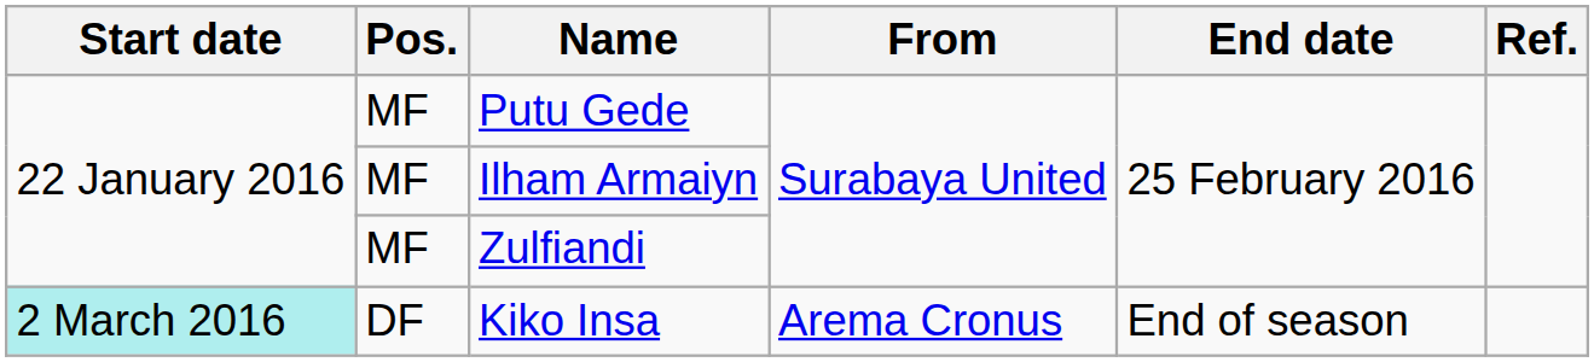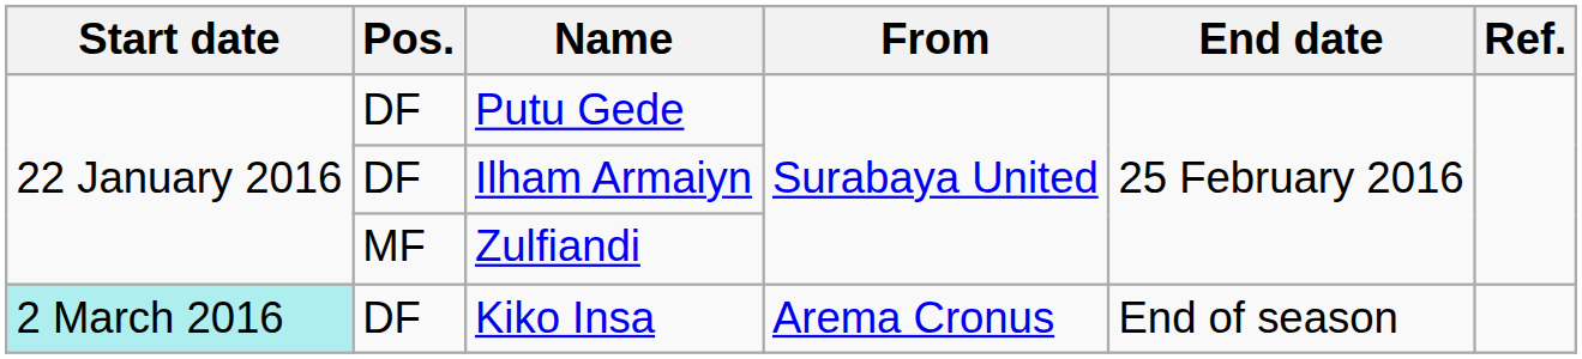 <table class="wikitable">
 <tr>
 <th>Start date</th>
 <th>Pos.</th>
 <th>Name</th>
 <th>From</th>
 <th>End date</th>
 <th>Ref.</th>
 </tr>
 <tr>
 <td rowspan="3">22 January 2016</td>
-<td>MF</td>
+<td>DF</td>
 <td> <a href='#'>Putu Gede</a></td>
 <td rowspan="3"><a href='#'>Surabaya United</a></td>
 <td rowspan="3">25 February 2016</td>
 <td rowspan="3"></td>
 </tr>
 <tr>
-<td>MF</td>
+<td>DF</td>
 <td> <a href='#'>Ilham Armaiyn</a></td>
 </tr>
 <tr>
 <td>MF</td>
 <td> <a href='#'>Zulfiandi</a></td>
 </tr>
 <tr>
 <td style="background: paleturquoise;">2 March 2016</td>
 <td>DF</td>
 <td> <a href='#'>Kiko Insa</a></td>
 <td><a href='#'>Arema Cronus</a></td>
 <td>End of season</td>
 <td></td>
 </tr>
 </table>
